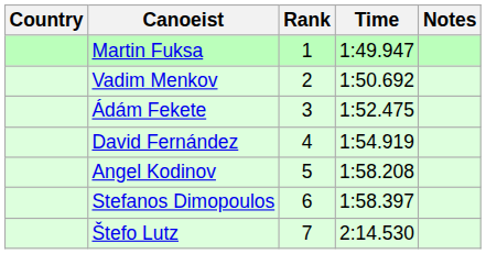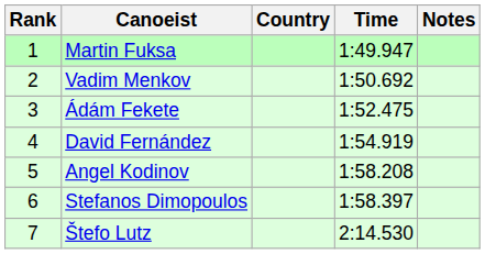 <table class="wikitable" style="text-align:center">
 <tr>
+<th>Rank</th>
+<th>Canoeist</th>
 <th>Country</th>
-<th>Canoeist</th>
-<th>Rank</th>
 <th>Time</th>
 <th>Notes</th>
 </tr>
 <tr bgcolor=bbffbb>
+<td>1</td>
+<td align="left"><a href='#'>Martin Fuksa</a></td>
 <td align="left"></td>
-<td align="left"><a href='#'>Martin Fuksa</a></td>
-<td>1</td>
 <td>1:49.947</td>
 <td></td>
 </tr>
 <tr bgcolor=ddffdd>
+<td>2</td>
+<td align="left"><a href='#'>Vadim Menkov</a></td>
 <td align="left"></td>
-<td align="left"><a href='#'>Vadim Menkov</a></td>
-<td>2</td>
 <td>1:50.692</td>
 <td></td>
 </tr>
 <tr bgcolor=ddffdd>
+<td>3</td>
+<td align="left"><a href='#'>Ádám Fekete</a></td>
 <td align="left"></td>
-<td align="left"><a href='#'>Ádám Fekete</a></td>
-<td>3</td>
 <td>1:52.475</td>
 <td></td>
 </tr>
 <tr bgcolor=ddffdd>
+<td>4</td>
+<td align="left"><a href='#'>David Fernández</a></td>
 <td align="left"></td>
-<td align="left"><a href='#'>David Fernández</a></td>
-<td>4</td>
 <td>1:54.919</td>
 <td></td>
 </tr>
 <tr bgcolor=ddffdd>
+<td>5</td>
+<td align="left"><a href='#'>Angel Kodinov</a></td>
 <td align="left"></td>
-<td align="left"><a href='#'>Angel Kodinov</a></td>
-<td>5</td>
 <td>1:58.208</td>
 <td></td>
 </tr>
 <tr bgcolor=ddffdd>
+<td>6</td>
+<td align="left"><a href='#'>Stefanos Dimopoulos</a></td>
 <td align="left"></td>
-<td align="left"><a href='#'>Stefanos Dimopoulos</a></td>
-<td>6</td>
 <td>1:58.397</td>
 <td></td>
 </tr>
 <tr bgcolor=ddffdd>
+<td>7</td>
+<td align="left"><a href='#'>Štefo Lutz</a></td>
 <td align="left"></td>
-<td align="left"><a href='#'>Štefo Lutz</a></td>
-<td>7</td>
 <td>2:14.530</td>
 <td></td>
 </tr>
 </table>
